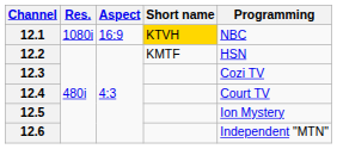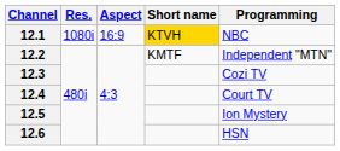 <table class="wikitable">
 <tr>
 <th scope = "col"><a href='#'>Channel</a></th>
 <th scope = "col"><a href='#'>Res.</a></th>
 <th scope = "col"><a href='#'>Aspect</a></th>
 <th scope = "col">Short name</th>
 <th scope = "col">Programming</th>
 </tr>
 <tr>
 <th scope = "row">12.1</th>
 <td><a href='#'>1080i</a></td>
 <td><a href='#'>16:9</a></td>
 <td style="background: gold;">KTVH</td>
 <td><a href='#'>NBC</a></td>
 </tr>
 <tr>
 <th scope = "row">12.2</th>
 <td rowspan=5><a href='#'>480i</a></td>
 <td rowspan=5><a href='#'>4:3</a></td>
 <td>KMTF</td>
-<td><a href='#'>HSN</a></td>
+<td><a href='#'>Independent</a> "MTN"</td>
 </tr>
 <tr>
 <th scope = "row">12.3</th>
 <td></td>
 <td><a href='#'>Cozi TV</a></td>
 </tr>
 <tr>
 <th scope = "row">12.4</th>
 <td></td>
 <td><a href='#'>Court TV</a></td>
 </tr>
 <tr>
 <th scope = "row">12.5</th>
 <td></td>
 <td><a href='#'>Ion Mystery</a></td>
 </tr>
 <tr>
 <th scope = "row">12.6</th>
 <td></td>
-<td><a href='#'>Independent</a> "MTN"</td>
+<td><a href='#'>HSN</a></td>
 </tr>
 </table>
